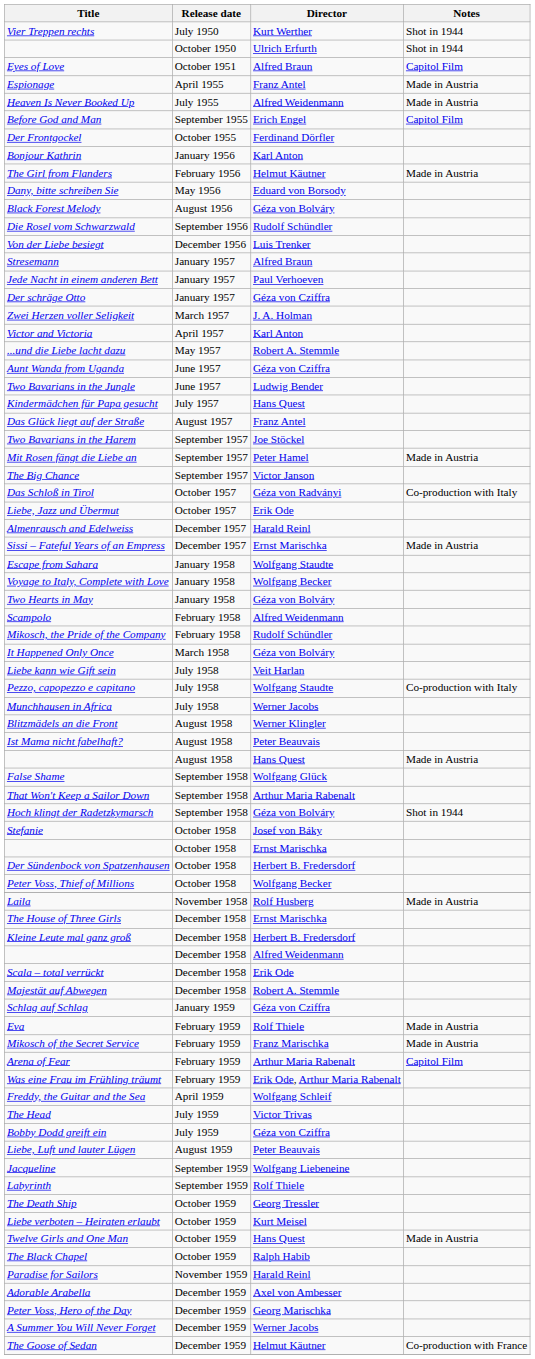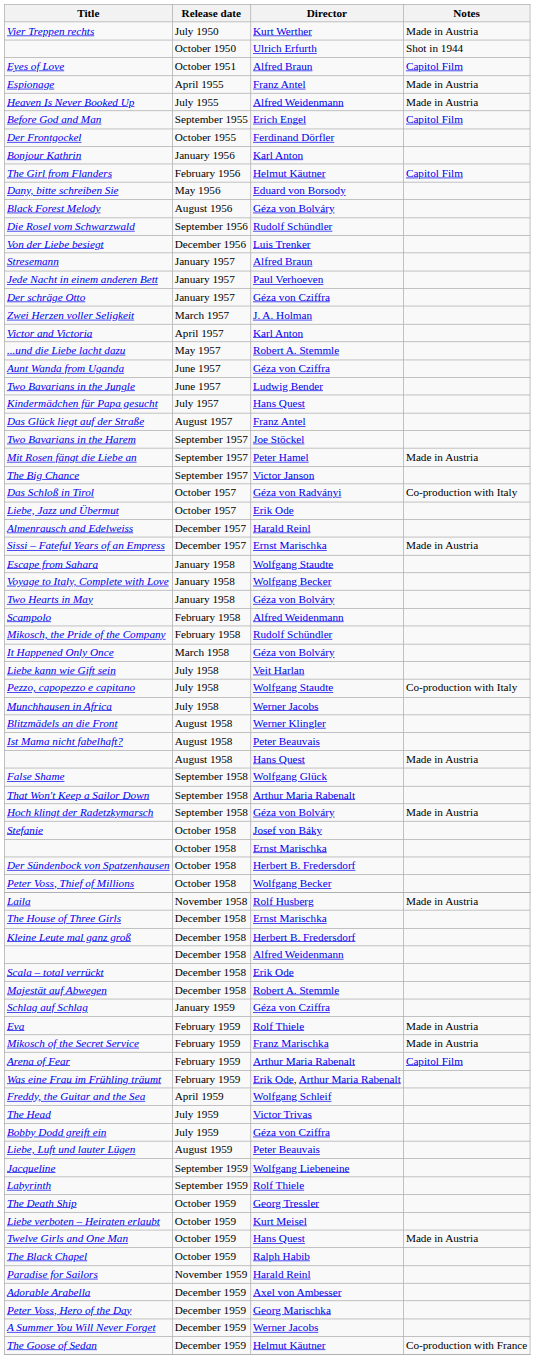 <table class="wikitable sortable">
 <tr>
 <th>Title</th>
 <th>Release date</th>
 <th>Director</th>
 <th>Notes</th>
 </tr>
 <tr>
 <td><em><a href='#'>Vier Treppen rechts</a></em></td>
 <td>July 1950</td>
 <td><a href='#'>Kurt Werther</a></td>
-<td>Shot in 1944</td>
+<td>Made in Austria</td>
 </tr>
 <tr>
 <td><em></em></td>
 <td>October 1950</td>
 <td><a href='#'>Ulrich Erfurth</a></td>
 <td>Shot in 1944</td>
 </tr>
 <tr>
 <td><em><a href='#'>Eyes of Love</a></em></td>
 <td>October 1951</td>
 <td><a href='#'>Alfred Braun</a></td>
 <td><a href='#'>Capitol Film</a></td>
 </tr>
 <tr>
 <td><em><a href='#'>Espionage</a></em></td>
 <td>April 1955</td>
 <td><a href='#'>Franz Antel</a></td>
 <td>Made in Austria</td>
 </tr>
 <tr>
 <td><em><a href='#'>Heaven Is Never Booked Up</a></em></td>
 <td>July 1955</td>
 <td><a href='#'>Alfred Weidenmann</a></td>
 <td>Made in Austria</td>
 </tr>
 <tr>
 <td><em><a href='#'>Before God and Man</a></em></td>
 <td>September 1955</td>
 <td><a href='#'>Erich Engel</a></td>
 <td><a href='#'>Capitol Film</a></td>
 </tr>
 <tr>
 <td><em><a href='#'>Der Frontgockel</a></em></td>
 <td>October 1955</td>
 <td><a href='#'>Ferdinand Dörfler</a></td>
 <td></td>
 </tr>
 <tr>
 <td><em><a href='#'>Bonjour Kathrin</a></em></td>
 <td>January 1956</td>
 <td><a href='#'>Karl Anton</a></td>
 <td></td>
 </tr>
 <tr>
 <td><em><a href='#'>The Girl from Flanders</a></em></td>
 <td>February 1956</td>
 <td><a href='#'>Helmut Käutner</a></td>
-<td>Made in Austria</td>
+<td><a href='#'>Capitol Film</a></td>
 </tr>
 <tr>
 <td><em><a href='#'>Dany, bitte schreiben Sie</a></em></td>
 <td>May 1956</td>
 <td><a href='#'>Eduard von Borsody</a></td>
 <td></td>
 </tr>
 <tr>
 <td><em><a href='#'>Black Forest Melody</a></em></td>
 <td>August 1956</td>
 <td><a href='#'>Géza von Bolváry</a></td>
 <td></td>
 </tr>
 <tr>
 <td><em><a href='#'>Die Rosel vom Schwarzwald</a></em></td>
 <td>September 1956</td>
 <td><a href='#'>Rudolf Schündler</a></td>
 <td></td>
 </tr>
 <tr>
 <td><em><a href='#'>Von der Liebe besiegt</a></em></td>
 <td>December 1956</td>
 <td><a href='#'>Luis Trenker</a></td>
 <td></td>
 </tr>
 <tr>
 <td><em><a href='#'>Stresemann</a></em></td>
 <td>January 1957</td>
 <td><a href='#'>Alfred Braun</a></td>
 <td></td>
 </tr>
 <tr>
 <td><em><a href='#'>Jede Nacht in einem anderen Bett</a></em></td>
 <td>January 1957</td>
 <td><a href='#'>Paul Verhoeven</a></td>
 <td></td>
 </tr>
 <tr>
 <td><em><a href='#'>Der schräge Otto</a></em></td>
 <td>January 1957</td>
 <td><a href='#'>Géza von Cziffra</a></td>
 <td></td>
 </tr>
 <tr>
 <td><em><a href='#'>Zwei Herzen voller Seligkeit</a></em></td>
 <td>March 1957</td>
 <td><a href='#'>J. A. Holman</a></td>
 <td></td>
 </tr>
 <tr>
 <td><em><a href='#'>Victor and Victoria</a></em></td>
 <td>April 1957</td>
 <td><a href='#'>Karl Anton</a></td>
 <td></td>
 </tr>
 <tr>
 <td><em><a href='#'>...und die Liebe lacht dazu</a></em></td>
 <td>May 1957</td>
 <td><a href='#'>Robert A. Stemmle</a></td>
 <td></td>
 </tr>
 <tr>
 <td><em><a href='#'>Aunt Wanda from Uganda</a></em></td>
 <td>June 1957</td>
 <td><a href='#'>Géza von Cziffra</a></td>
 <td></td>
 </tr>
 <tr>
 <td><em><a href='#'>Two Bavarians in the Jungle</a></em></td>
 <td>June 1957</td>
 <td><a href='#'>Ludwig Bender</a></td>
 <td></td>
 </tr>
 <tr>
 <td><em><a href='#'>Kindermädchen für Papa gesucht</a></em></td>
 <td>July 1957</td>
 <td><a href='#'>Hans Quest</a></td>
 <td></td>
 </tr>
 <tr>
 <td><em><a href='#'>Das Glück liegt auf der Straße</a></em></td>
 <td>August 1957</td>
 <td><a href='#'>Franz Antel</a></td>
 <td></td>
 </tr>
 <tr>
 <td><em><a href='#'>Two Bavarians in the Harem</a></em></td>
 <td>September 1957</td>
 <td><a href='#'>Joe Stöckel</a></td>
 <td></td>
 </tr>
 <tr>
 <td><em><a href='#'>Mit Rosen fängt die Liebe an</a></em></td>
 <td>September 1957</td>
 <td><a href='#'>Peter Hamel</a></td>
 <td>Made in Austria</td>
 </tr>
 <tr>
 <td><em><a href='#'>The Big Chance</a></em></td>
 <td>September 1957</td>
 <td><a href='#'>Victor Janson</a></td>
 <td></td>
 </tr>
 <tr>
 <td><em><a href='#'>Das Schloß in Tirol</a></em></td>
 <td>October 1957</td>
 <td><a href='#'>Géza von Radványi</a></td>
 <td>Co-production with Italy</td>
 </tr>
 <tr>
 <td><em><a href='#'>Liebe, Jazz und Übermut</a></em></td>
 <td>October 1957</td>
 <td><a href='#'>Erik Ode</a></td>
 <td></td>
 </tr>
 <tr>
 <td><em><a href='#'>Almenrausch and Edelweiss</a></em></td>
 <td>December 1957</td>
 <td><a href='#'>Harald Reinl</a></td>
 <td></td>
 </tr>
 <tr>
 <td><em><a href='#'>Sissi – Fateful Years of an Empress</a></em></td>
 <td>December 1957</td>
 <td><a href='#'>Ernst Marischka</a></td>
 <td>Made in Austria</td>
 </tr>
 <tr>
 <td><em><a href='#'>Escape from Sahara</a></em></td>
 <td>January 1958</td>
 <td><a href='#'>Wolfgang Staudte</a></td>
 <td></td>
 </tr>
 <tr>
 <td><em><a href='#'>Voyage to Italy, Complete with Love</a></em></td>
 <td>January 1958</td>
 <td><a href='#'>Wolfgang Becker</a></td>
 <td></td>
 </tr>
 <tr>
 <td><em><a href='#'>Two Hearts in May</a></em></td>
 <td>January 1958</td>
 <td><a href='#'>Géza von Bolváry</a></td>
 <td></td>
 </tr>
 <tr>
 <td><em><a href='#'>Scampolo</a></em></td>
 <td>February 1958</td>
 <td><a href='#'>Alfred Weidenmann</a></td>
 <td></td>
 </tr>
 <tr>
 <td><em><a href='#'>Mikosch, the Pride of the Company</a></em></td>
 <td>February 1958</td>
 <td><a href='#'>Rudolf Schündler</a></td>
 <td></td>
 </tr>
 <tr>
 <td><em><a href='#'>It Happened Only Once</a></em></td>
 <td>March 1958</td>
 <td><a href='#'>Géza von Bolváry</a></td>
 <td></td>
 </tr>
 <tr>
 <td><em><a href='#'>Liebe kann wie Gift sein</a></em></td>
 <td>July 1958</td>
 <td><a href='#'>Veit Harlan</a></td>
 <td></td>
 </tr>
 <tr>
 <td><em><a href='#'>Pezzo, capopezzo e capitano</a></em></td>
 <td>July 1958</td>
 <td><a href='#'>Wolfgang Staudte</a></td>
 <td>Co-production with Italy</td>
 </tr>
 <tr>
 <td><em><a href='#'>Munchhausen in Africa</a></em></td>
 <td>July 1958</td>
 <td><a href='#'>Werner Jacobs</a></td>
 <td></td>
 </tr>
 <tr>
 <td><em><a href='#'>Blitzmädels an die Front</a></em></td>
 <td>August 1958</td>
 <td><a href='#'>Werner Klingler</a></td>
 <td></td>
 </tr>
 <tr>
 <td><em><a href='#'>Ist Mama nicht fabelhaft?</a></em></td>
 <td>August 1958</td>
 <td><a href='#'>Peter Beauvais</a></td>
 <td></td>
 </tr>
 <tr>
 <td><em></em></td>
 <td>August 1958</td>
 <td><a href='#'>Hans Quest</a></td>
 <td>Made in Austria</td>
 </tr>
 <tr>
 <td><em><a href='#'>False Shame</a></em></td>
 <td>September 1958</td>
 <td><a href='#'>Wolfgang Glück</a></td>
 <td></td>
 </tr>
 <tr>
 <td><em><a href='#'>That Won't Keep a Sailor Down</a></em></td>
 <td>September 1958</td>
 <td><a href='#'>Arthur Maria Rabenalt</a></td>
 <td></td>
 </tr>
 <tr>
 <td><em><a href='#'>Hoch klingt der Radetzkymarsch</a></em></td>
 <td>September 1958</td>
 <td><a href='#'>Géza von Bolváry</a></td>
-<td>Shot in 1944</td>
+<td>Made in Austria</td>
 </tr>
 <tr>
 <td><em><a href='#'>Stefanie</a></em></td>
 <td>October 1958</td>
 <td><a href='#'>Josef von Báky</a></td>
 <td></td>
 </tr>
 <tr>
 <td><em></em></td>
 <td>October 1958</td>
 <td><a href='#'>Ernst Marischka</a></td>
 <td></td>
 </tr>
 <tr>
 <td><em><a href='#'>Der Sündenbock von Spatzenhausen</a></em></td>
 <td>October 1958</td>
 <td><a href='#'>Herbert B. Fredersdorf</a></td>
 <td></td>
 </tr>
 <tr>
 <td><em><a href='#'>Peter Voss, Thief of Millions</a></em></td>
 <td>October 1958</td>
 <td><a href='#'>Wolfgang Becker</a></td>
 <td></td>
 </tr>
 <tr>
 </tr>
 <tr>
 <td><em><a href='#'>Laila</a></em></td>
 <td>November 1958</td>
 <td><a href='#'>Rolf Husberg</a></td>
 <td>Made in Austria</td>
 </tr>
 <tr>
 <td><em><a href='#'>The House of Three Girls</a></em></td>
 <td>December 1958</td>
 <td><a href='#'>Ernst Marischka</a></td>
 <td></td>
 </tr>
 <tr>
 <td><em><a href='#'>Kleine Leute mal ganz groß</a></em></td>
 <td>December 1958</td>
 <td><a href='#'>Herbert B. Fredersdorf</a></td>
 <td></td>
 </tr>
 <tr>
 <td><em></em></td>
 <td>December 1958</td>
 <td><a href='#'>Alfred Weidenmann</a></td>
 <td></td>
 </tr>
 <tr>
 <td><em><a href='#'>Scala – total verrückt</a></em></td>
 <td>December 1958</td>
 <td><a href='#'>Erik Ode</a></td>
 <td></td>
 </tr>
 <tr>
 <td><em><a href='#'>Majestät auf Abwegen</a></em></td>
 <td>December 1958</td>
 <td><a href='#'>Robert A. Stemmle</a></td>
 <td></td>
 </tr>
 <tr>
 <td><em><a href='#'>Schlag auf Schlag</a></em></td>
 <td>January 1959</td>
 <td><a href='#'>Géza von Cziffra</a></td>
 <td></td>
 </tr>
 <tr>
 <td><em><a href='#'>Eva</a></em></td>
 <td>February 1959</td>
 <td><a href='#'>Rolf Thiele</a></td>
 <td>Made in Austria</td>
 </tr>
 <tr>
 <td><em><a href='#'>Mikosch of the Secret Service</a></em></td>
 <td>February 1959</td>
 <td><a href='#'>Franz Marischka</a></td>
 <td>Made in Austria</td>
 </tr>
 <tr>
 <td><em><a href='#'>Arena of Fear</a></em></td>
 <td>February 1959</td>
 <td><a href='#'>Arthur Maria Rabenalt</a></td>
 <td><a href='#'>Capitol Film</a></td>
 </tr>
 <tr>
 <td><em><a href='#'>Was eine Frau im Frühling träumt</a></em></td>
 <td>February 1959</td>
 <td><a href='#'>Erik Ode</a>, <a href='#'>Arthur Maria Rabenalt</a></td>
 <td></td>
 </tr>
 <tr>
 <td><em><a href='#'>Freddy, the Guitar and the Sea</a></em></td>
 <td>April 1959</td>
 <td><a href='#'>Wolfgang Schleif</a></td>
 <td></td>
 </tr>
 <tr>
 <td><em><a href='#'>The Head</a></em></td>
 <td>July 1959</td>
 <td><a href='#'>Victor Trivas</a></td>
 <td></td>
 </tr>
 <tr>
 <td><em><a href='#'>Bobby Dodd greift ein</a></em></td>
 <td>July 1959</td>
 <td><a href='#'>Géza von Cziffra</a></td>
 <td></td>
 </tr>
 <tr>
 <td><em><a href='#'>Liebe, Luft und lauter Lügen</a></em></td>
 <td>August 1959</td>
 <td><a href='#'>Peter Beauvais</a></td>
 <td></td>
 </tr>
 <tr>
 <td><em><a href='#'>Jacqueline</a></em></td>
 <td>September 1959</td>
 <td><a href='#'>Wolfgang Liebeneine</a></td>
 <td></td>
 </tr>
 <tr>
 <td><em><a href='#'>Labyrinth</a></em></td>
 <td>September 1959</td>
 <td><a href='#'>Rolf Thiele</a></td>
 <td></td>
 </tr>
 <tr>
 <td><em><a href='#'>The Death Ship</a></em></td>
 <td>October 1959</td>
 <td><a href='#'>Georg Tressler</a></td>
 <td></td>
 </tr>
 <tr>
 <td><em><a href='#'>Liebe verboten – Heiraten erlaubt</a></em></td>
 <td>October 1959</td>
 <td><a href='#'>Kurt Meisel</a></td>
 <td></td>
 </tr>
 <tr>
 <td><em><a href='#'>Twelve Girls and One Man</a></em></td>
 <td>October 1959</td>
 <td><a href='#'>Hans Quest</a></td>
 <td>Made in Austria</td>
 </tr>
 <tr>
 <td><em><a href='#'>The Black Chapel</a></em></td>
 <td>October 1959</td>
 <td><a href='#'>Ralph Habib</a></td>
 <td></td>
 </tr>
 <tr>
 <td><em><a href='#'>Paradise for Sailors</a></em></td>
 <td>November 1959</td>
 <td><a href='#'>Harald Reinl</a></td>
 <td></td>
 </tr>
 <tr>
 <td><em><a href='#'>Adorable Arabella</a></em></td>
 <td>December 1959</td>
 <td><a href='#'>Axel von Ambesser</a></td>
 <td></td>
 </tr>
 <tr>
 <td><em><a href='#'>Peter Voss, Hero of the Day</a></em></td>
 <td>December 1959</td>
 <td><a href='#'>Georg Marischka</a></td>
 <td></td>
 </tr>
 <tr>
 <td><em><a href='#'>A Summer You Will Never Forget</a></em></td>
 <td>December 1959</td>
 <td><a href='#'>Werner Jacobs</a></td>
 <td></td>
 </tr>
 <tr>
 <td><em><a href='#'>The Goose of Sedan</a></em></td>
 <td>December 1959</td>
 <td><a href='#'>Helmut Käutner</a></td>
 <td>Co-production with France</td>
 </tr>
 <tr>
 </tr>
 </table>
